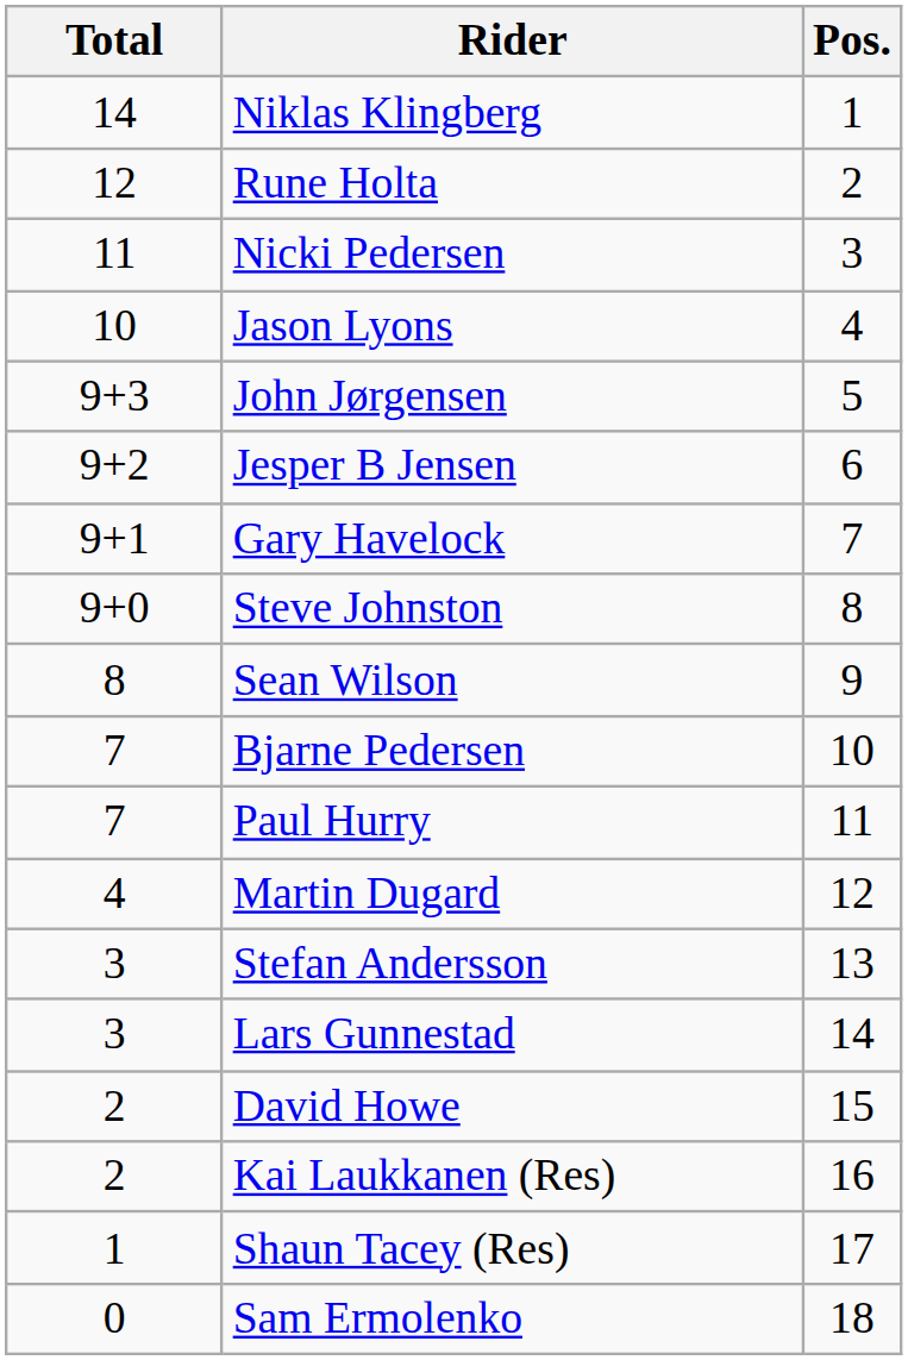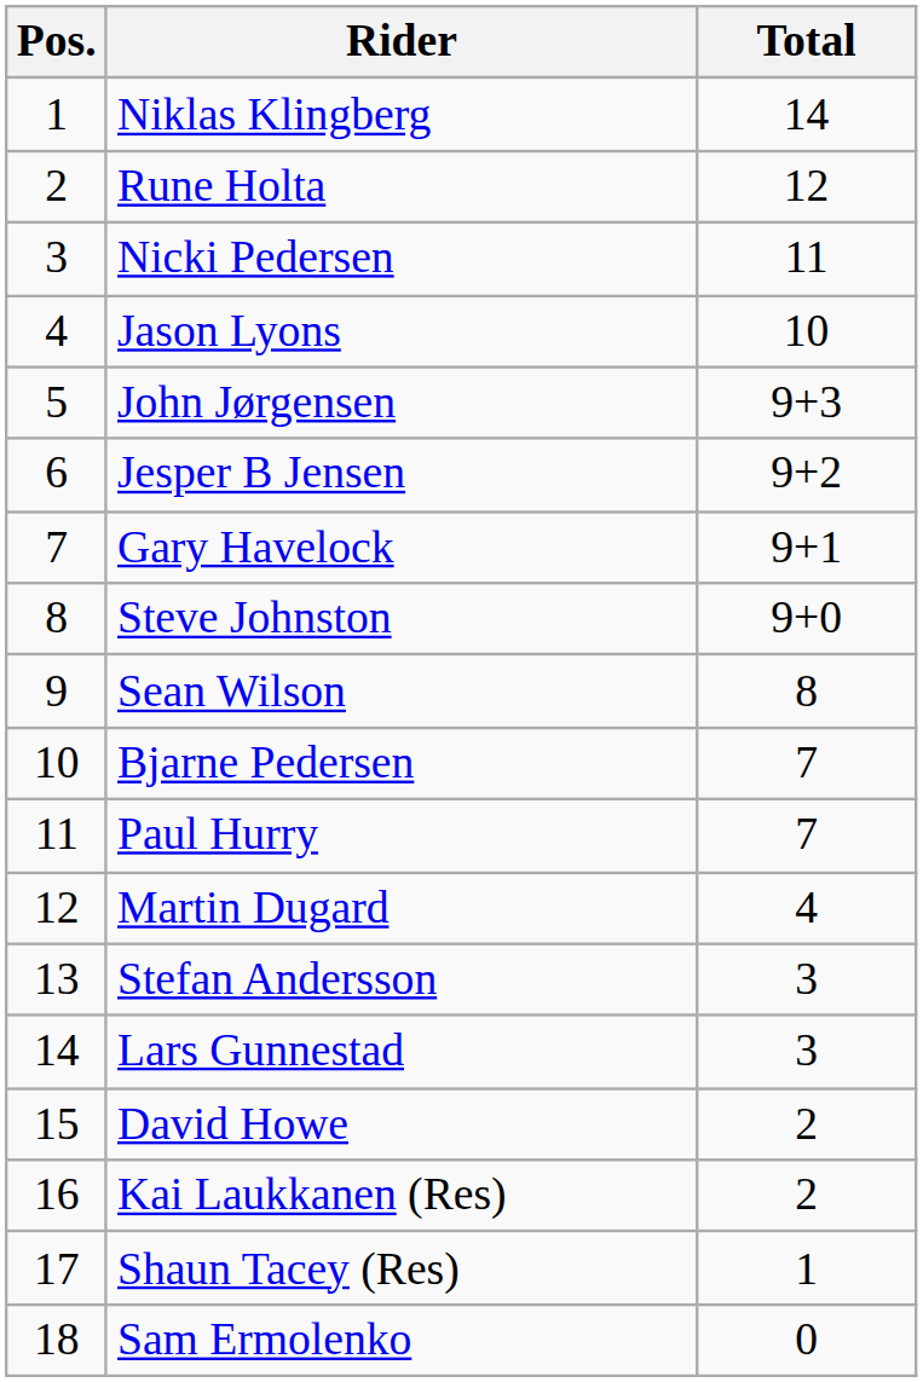 <table class=wikitable>
 <tr>
+<th width=25px>Pos.</th>
+<th width=200px>Rider</th>
 <th width=70px>Total</th>
-<th width=200px>Rider</th>
-<th width=25px>Pos.</th>
 </tr>
 <tr align=center >
+<td>1</td>
+<td align=left> <a href='#'>Niklas Klingberg</a></td>
 <td>14</td>
-<td align=left> <a href='#'>Niklas Klingberg</a></td>
-<td>1</td>
 </tr>
 <tr align=center >
+<td>2</td>
+<td align=left> <a href='#'>Rune Holta</a></td>
 <td>12</td>
-<td align=left> <a href='#'>Rune Holta</a></td>
-<td>2</td>
 </tr>
 <tr align=center >
+<td>3</td>
+<td align=left> <a href='#'>Nicki Pedersen</a></td>
 <td>11</td>
-<td align=left> <a href='#'>Nicki Pedersen</a></td>
-<td>3</td>
 </tr>
 <tr align=center >
+<td>4</td>
+<td align=left> <a href='#'>Jason Lyons</a></td>
 <td>10</td>
-<td align=left> <a href='#'>Jason Lyons</a></td>
-<td>4</td>
 </tr>
 <tr align=center >
+<td>5</td>
+<td align=left> <a href='#'>John Jørgensen</a></td>
 <td>9+3</td>
-<td align=left> <a href='#'>John Jørgensen</a></td>
-<td>5</td>
 </tr>
 <tr align=center >
+<td>6</td>
+<td align=left> <a href='#'>Jesper B Jensen</a></td>
 <td>9+2</td>
-<td align=left> <a href='#'>Jesper B Jensen</a></td>
-<td>6</td>
 </tr>
 <tr align=center >
+<td>7</td>
+<td align=left> <a href='#'>Gary Havelock</a></td>
 <td>9+1</td>
-<td align=left> <a href='#'>Gary Havelock</a></td>
-<td>7</td>
 </tr>
 <tr align=center >
+<td>8</td>
+<td align=left> <a href='#'>Steve Johnston</a></td>
 <td>9+0</td>
-<td align=left> <a href='#'>Steve Johnston</a></td>
+</tr>
+<tr align=center>
+<td>9</td>
+<td align=left> <a href='#'>Sean Wilson</a></td>
 <td>8</td>
 </tr>
 <tr align=center>
-<td>8</td>
-<td align=left> <a href='#'>Sean Wilson</a></td>
-<td>9</td>
+<td>10</td>
+<td align=left> <a href='#'>Bjarne Pedersen</a></td>
+<td>7</td>
 </tr>
 <tr align=center>
+<td>11</td>
+<td align=left> <a href='#'>Paul Hurry</a></td>
 <td>7</td>
-<td align=left> <a href='#'>Bjarne Pedersen</a></td>
-<td>10</td>
 </tr>
 <tr align=center>
-<td>7</td>
-<td align=left> <a href='#'>Paul Hurry</a></td>
-<td>11</td>
+<td>12</td>
+<td align=left> <a href='#'>Martin Dugard</a></td>
+<td>4</td>
 </tr>
 <tr align=center>
-<td>4</td>
-<td align=left> <a href='#'>Martin Dugard</a></td>
-<td>12</td>
+<td>13</td>
+<td align=left> <a href='#'>Stefan Andersson</a></td>
+<td>3</td>
 </tr>
 <tr align=center>
+<td>14</td>
+<td align=left> <a href='#'>Lars Gunnestad</a></td>
 <td>3</td>
-<td align=left> <a href='#'>Stefan Andersson</a></td>
-<td>13</td>
 </tr>
 <tr align=center>
-<td>3</td>
-<td align=left> <a href='#'>Lars Gunnestad</a></td>
-<td>14</td>
+<td>15</td>
+<td align=left> <a href='#'>David Howe</a></td>
+<td>2</td>
 </tr>
 <tr align=center>
+<td>16</td>
+<td align=left> <a href='#'>Kai Laukkanen</a> (Res)</td>
 <td>2</td>
-<td align=left> <a href='#'>David Howe</a></td>
-<td>15</td>
 </tr>
 <tr align=center>
-<td>2</td>
-<td align=left> <a href='#'>Kai Laukkanen</a> (Res)</td>
-<td>16</td>
+<td>17</td>
+<td align=left> <a href='#'>Shaun Tacey</a> (Res)</td>
+<td>1</td>
 </tr>
 <tr align=center>
-<td>1</td>
-<td align=left> <a href='#'>Shaun Tacey</a> (Res)</td>
-<td>17</td>
-</tr>
-<tr align=center>
+<td>18</td>
+<td align=left> <a href='#'>Sam Ermolenko</a></td>
 <td>0</td>
-<td align=left> <a href='#'>Sam Ermolenko</a></td>
-<td>18</td>
 </tr>
 </table>
